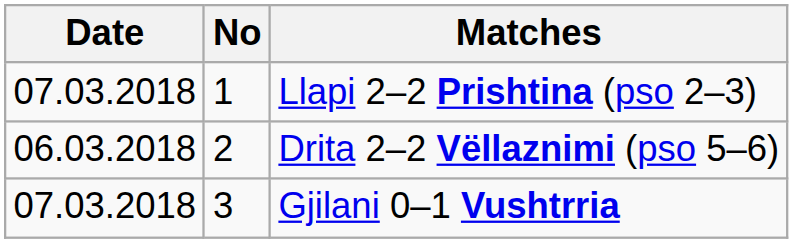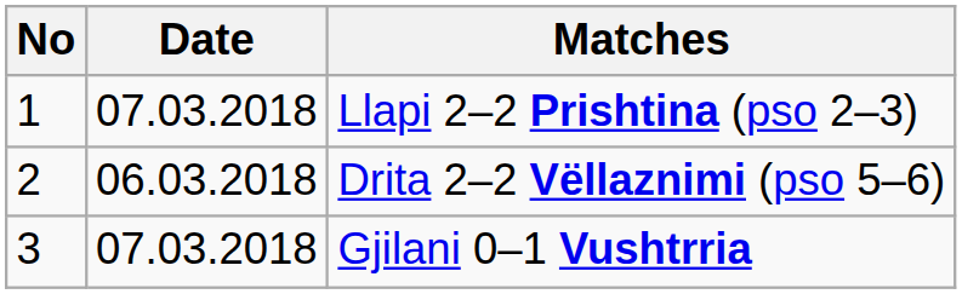 <table class="wikitable">
 <tr>
+<th>No</th>
 <th>Date</th>
-<th>No</th>
 <th>Matches</th>
 </tr>
 <tr>
+<td>1</td>
 <td>07.03.2018</td>
-<td>1</td>
 <td><a href='#'>Llapi</a> 2–2 <strong><a href='#'>Prishtina</a></strong> (<a href='#'>pso</a> 2–3)</td>
 </tr>
 <tr>
+<td>2</td>
 <td>06.03.2018</td>
-<td>2</td>
 <td><a href='#'>Drita</a> 2–2 <strong><a href='#'>Vëllaznimi</a></strong> (<a href='#'>pso</a> 5–6)</td>
 </tr>
 <tr>
+<td>3</td>
 <td>07.03.2018</td>
-<td>3</td>
 <td><a href='#'>Gjilani</a> 0–1 <strong><a href='#'>Vushtrria</a></strong></td>
 </tr>
 </table>
